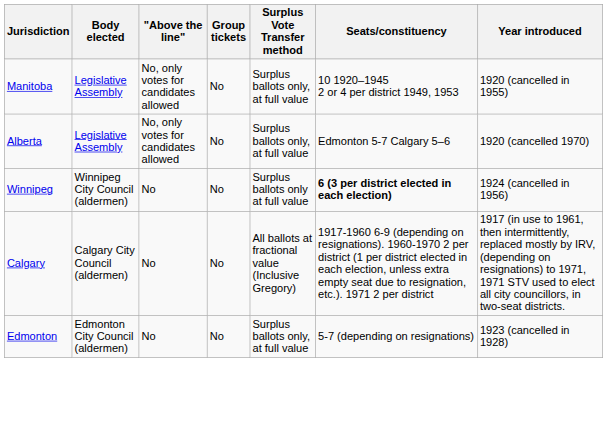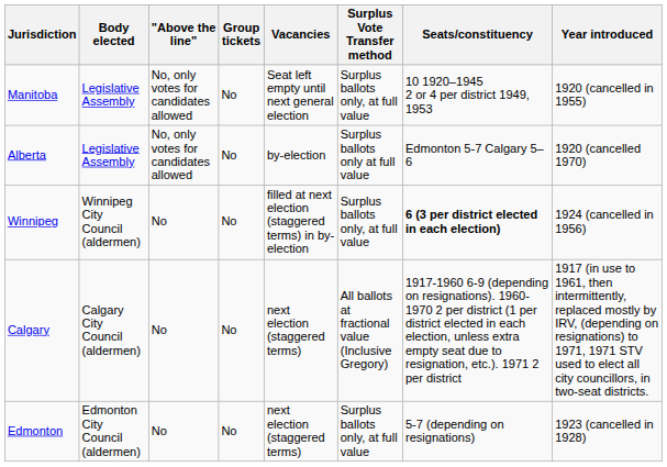 <table class="wikitable">
 <tr style="background:#ccc;">
 <th>Jurisdiction</th>
 <th>Body elected</th>
 <th>"Above the line"</th>
 <th>Group tickets</th>
+<th>Vacancies</th>
 <th>Surplus Vote Transfer method</th>
 <th>Seats/constituency</th>
 <th>Year introduced</th>
 </tr>
 <tr>
 <td><a href='#'>Manitoba</a></td>
 <td><a href='#'>Legislative Assembly</a></td>
 <td>No, only votes for candidates allowed</td>
 <td>No</td>
+<td>Seat left empty until next general election</td>
 <td>Surplus ballots only, at full value</td>
 <td>10 1920–1945<br>2 or 4 per district 1949, 1953</td>
 <td>1920 (cancelled in 1955)</td>
 </tr>
 <tr>
 <td><a href='#'>Alberta</a></td>
 <td><a href='#'>Legislative Assembly</a></td>
 <td>No, only votes for candidates allowed</td>
 <td>No</td>
-<td>Surplus ballots only, at full value</td>
+<td>by-election</td>
+<td>Surplus ballots only at full value</td>
 <td>Edmonton 5-7 Calgary 5–6</td>
 <td>1920 (cancelled 1970)</td>
 </tr>
 <tr>
 <td><a href='#'>Winnipeg</a></td>
 <td>Winnipeg City Council (aldermen)</td>
 <td>No</td>
 <td>No</td>
-<td>Surplus ballots only at full value</td>
+<td>filled at next election (staggered terms) in by-election</td>
+<td>Surplus ballots only, at full value</td>
 <td><strong>6 (3 per district elected in each election)</strong></td>
 <td>1924 (cancelled in 1956)</td>
 </tr>
 <tr>
 <td><a href='#'>Calgary</a></td>
 <td>Calgary City Council (aldermen)</td>
 <td>No</td>
 <td>No</td>
+<td>next election (staggered terms)</td>
 <td>All ballots at fractional value (Inclusive Gregory)</td>
 <td>1917-1960 6-9 (depending on resignations). 1960-1970 2 per district (1 per district elected in each election, unless extra empty seat due to resignation, etc.). 1971 2 per district</td>
 <td>1917 (in use to 1961, then intermittently, replaced mostly by IRV, (depending on resignations) to 1971, 1971 STV used to elect all city councillors, in two-seat districts.</td>
 </tr>
 <tr>
 <td><a href='#'>Edmonton</a></td>
 <td>Edmonton City Council (aldermen)</td>
 <td>No</td>
 <td>No</td>
+<td>next election (staggered terms)</td>
 <td>Surplus ballots only, at full value</td>
 <td>5-7 (depending on resignations)</td>
 <td>1923 (cancelled in 1928)</td>
 </tr>
 </table>
